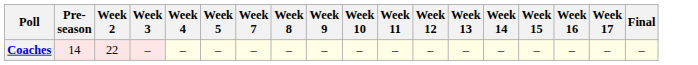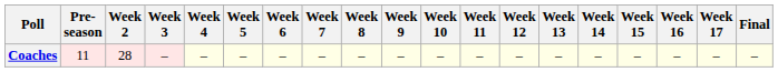 <table class="wikitable" style="white-space:nowrap;font-size:90%">
 <tr>
 <th>Poll</th>
 <th>Pre-<br>season</th>
 <th>Week<br>2</th>
 <th>Week<br>3</th>
 <th>Week<br>4</th>
 <th>Week<br>5</th>
+<th>Week<br>6</th>
 <th>Week<br>7</th>
 <th>Week<br>8</th>
 <th>Week<br>9</th>
 <th>Week<br>10</th>
 <th>Week<br>11</th>
 <th>Week<br>12</th>
 <th>Week<br>13</th>
 <th>Week<br>14</th>
 <th>Week<br>15</th>
 <th>Week<br>16</th>
 <th>Week<br>17</th>
 <th>Final</th>
 </tr>
 <tr style="text-align:center;">
 <th><a href='#'>Coaches</a></th>
-<td style="background:#FFE6E6;">14</td>
-<td style="background:#FFE6E6;">22</td>
+<td style="background:#FFE6E6;">11</td>
+<td style="background:#FFE6E6;">28</td>
 <td style="background:#FFE6E6;">–</td>
+<td style="background:#FFFFE6;">–</td>
 <td style="background:#FFFFE6;">–</td>
 <td style="background:#FFFFE6;">–</td>
 <td style="background:#FFFFE6;">–</td>
 <td style="background:#FFFFE6;">–</td>
 <td style="background:#FFFFE6;">–</td>
 <td style="background:#FFFFE6;">–</td>
 <td style="background:#FFFFE6;">–</td>
 <td style="background:#FFFFE6;">–</td>
 <td style="background:#FFFFE6;">–</td>
 <td style="background:#FFFFE6;">–</td>
 <td style="background:#FFFFE6;">–</td>
 <td style="background:#FFFFE6;">–</td>
 <td style="background:#FFFFE6;">–</td>
 <td style="background:#FFFFE6;">–</td>
 </tr>
 </table>
